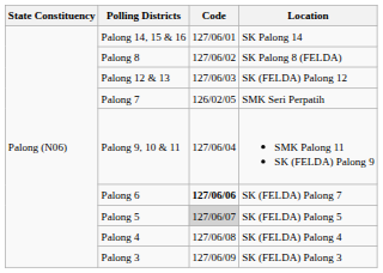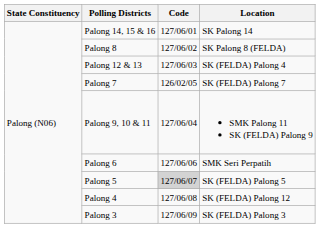 <table class="wikitable sortable mw-collapsible">
 <tr>
 <th><small>State Constituency</small></th>
 <th><small>Polling Districts</small></th>
 <th><small>Code</small></th>
 <th><small>Location</small></th>
 </tr>
 <tr>
 <td rowspan="9"><small>Palong (N06)</small></td>
 <td><small>Palong 14, 15 & 16</small></td>
 <td><small>127/06/01</small></td>
 <td><small>SK Palong 14</small></td>
 </tr>
 <tr>
 <td><small>Palong 8</small></td>
 <td><small>127/06/02</small></td>
 <td><small>SK Palong 8 (FELDA)</small></td>
 </tr>
 <tr>
 <td><small>Palong 12 & 13</small></td>
 <td><small>127/06/03</small></td>
-<td><small>SK (FELDA) Palong 12</small></td>
+<td><small>SK (FELDA) Palong 4</small></td>
 </tr>
 <tr>
 <td><small>Palong 7</small></td>
 <td><small>126/02/05</small></td>
-<td><small>SMK Seri Perpatih</small></td>
+<td><small>SK (FELDA) Palong 7</small></td>
 </tr>
 <tr>
 <td><small>Palong 9, 10 & 11</small></td>
 <td><small>127/06/04</small></td>
 <td><br><ul><li><small>SMK Palong 11</small></li><li><small>SK (FELDA) Palong 9</small></li></ul></td>
 </tr>
 <tr>
 <td><small>Palong 6</small></td>
-<td><strong><small>127/06/06</small></strong></td>
-<td><small>SK (FELDA) Palong 7</small></td>
+<td><small>127/06/06</small></td>
+<td><small>SMK Seri Perpatih</small></td>
 </tr>
 <tr>
 <td><small>Palong 5</small></td>
 <td style="background: lightgrey;"><small>127/06/07</small></td>
 <td><small>SK (FELDA) Palong 5</small></td>
 </tr>
 <tr>
 <td><small>Palong 4</small></td>
 <td><small>127/06/08</small></td>
-<td><small>SK (FELDA) Palong 4</small></td>
+<td><small>SK (FELDA) Palong 12</small></td>
 </tr>
 <tr>
 <td><small>Palong 3</small></td>
 <td><small>127/06/09</small></td>
 <td><small>SK (FELDA) Palong 3</small></td>
 </tr>
 </table>
